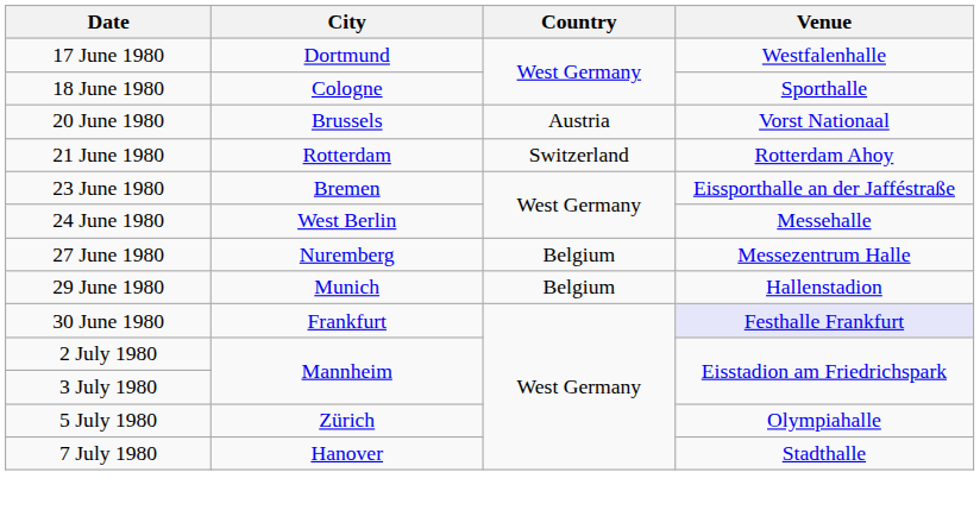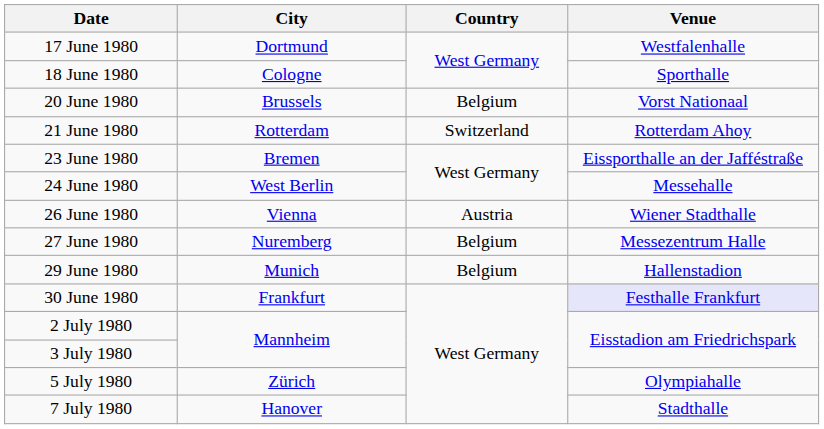 <table class="wikitable" style="text-align:center;">
 <tr>
 <th style="width:150px;">Date</th>
 <th style="width:200px;">City</th>
 <th style="width:140px;">Country</th>
 <th style="width:220px;">Venue</th>
 </tr>
 <tr>
 <td>17 June 1980</td>
 <td><a href='#'>Dortmund</a></td>
 <td rowspan="2"><a href='#'>West Germany</a></td>
 <td><a href='#'>Westfalenhalle</a></td>
 </tr>
 <tr>
 <td>18 June 1980</td>
 <td><a href='#'>Cologne</a></td>
 <td><a href='#'>Sporthalle</a></td>
 </tr>
 <tr>
 <td>20 June 1980</td>
 <td><a href='#'>Brussels</a></td>
-<td>Austria</td>
+<td>Belgium</td>
 <td><a href='#'>Vorst Nationaal</a></td>
 </tr>
 <tr>
 <td>21 June 1980</td>
 <td><a href='#'>Rotterdam</a></td>
 <td>Switzerland</td>
 <td><a href='#'>Rotterdam Ahoy</a></td>
 </tr>
 <tr>
 <td>23 June 1980</td>
 <td><a href='#'>Bremen</a></td>
 <td rowspan="2">West Germany</td>
 <td><a href='#'>Eissporthalle an der Jafféstraße</a></td>
 </tr>
 <tr>
 <td>24 June 1980</td>
 <td><a href='#'>West Berlin</a></td>
 <td><a href='#'>Messehalle</a></td>
+</tr>
+<tr>
+<td>26 June 1980</td>
+<td><a href='#'>Vienna</a></td>
+<td>Austria</td>
+<td><a href='#'>Wiener Stadthalle</a></td>
 </tr>
 <tr>
 <td>27 June 1980</td>
 <td><a href='#'>Nuremberg</a></td>
 <td>Belgium</td>
 <td><a href='#'>Messezentrum Halle</a></td>
 </tr>
 <tr>
 <td>29 June 1980</td>
 <td><a href='#'>Munich</a></td>
 <td>Belgium</td>
 <td><a href='#'>Hallenstadion</a></td>
 </tr>
 <tr>
 <td>30 June 1980</td>
 <td><a href='#'>Frankfurt</a></td>
 <td rowspan="5">West Germany</td>
 <td style="background: lavender;"><a href='#'>Festhalle Frankfurt</a></td>
 </tr>
 <tr>
 <td>2 July 1980</td>
 <td rowspan="2"><a href='#'>Mannheim</a></td>
 <td rowspan="2"><a href='#'>Eisstadion am Friedrichspark</a></td>
 </tr>
 <tr>
 <td>3 July 1980</td>
 </tr>
 <tr>
 <td>5 July 1980</td>
 <td><a href='#'>Zürich</a></td>
 <td><a href='#'>Olympiahalle</a></td>
 </tr>
 <tr>
 <td>7 July 1980</td>
 <td><a href='#'>Hanover</a></td>
 <td><a href='#'>Stadthalle</a></td>
 </tr>
 </table>
